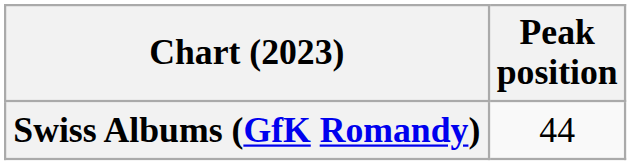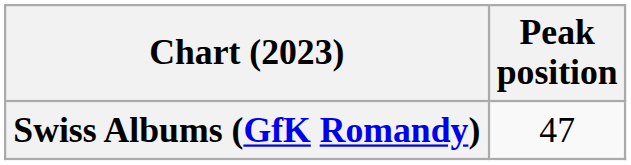 <table class="wikitable plainrowheaders" style="text-align:center">
 <tr>
 <th scope="col">Chart (2023)</th>
 <th scope="col">Peak<br>position</th>
 </tr>
 <tr>
 <th scope="row">Swiss Albums (<a href='#'>GfK</a> <a href='#'>Romandy</a>)</th>
-<td>44</td>
+<td>47</td>
 </tr>
 </table>
